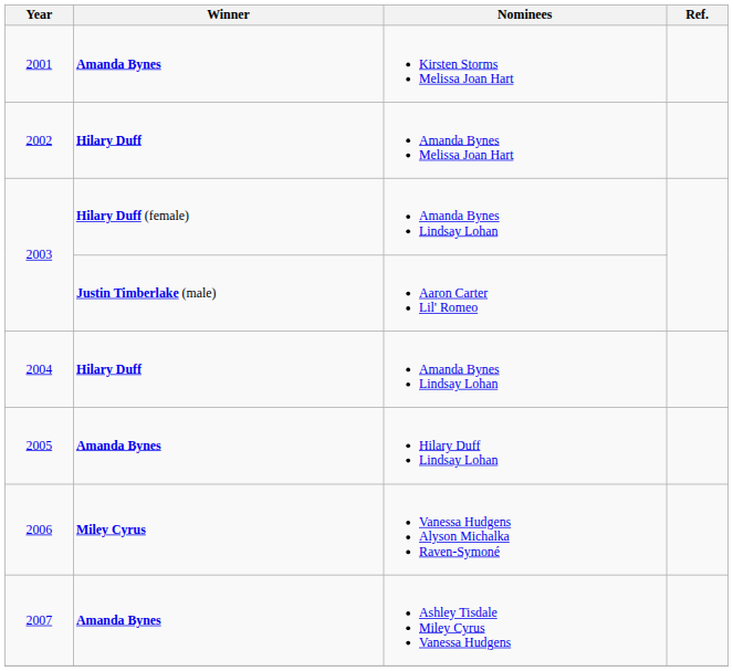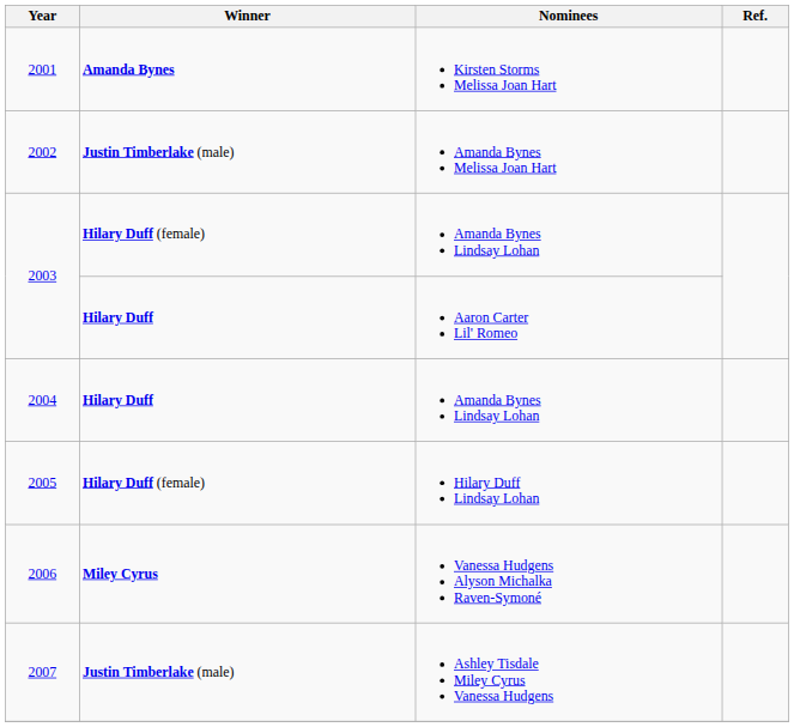 <table class="wikitable" width=70%>
 <tr>
 <th>Year</th>
 <th>Winner</th>
 <th>Nominees</th>
 <th>Ref.</th>
 </tr>
 <tr>
 <td align="center"><a href='#'>2001</a></td>
 <td><strong><a href='#'>Amanda Bynes</a></strong></td>
 <td><br><ul><li><a href='#'>Kirsten Storms</a></li><li><a href='#'>Melissa Joan Hart</a></li></ul></td>
 <td align="center"></td>
 </tr>
 <tr>
 <td align="center"><a href='#'>2002</a></td>
-<td><strong><a href='#'>Hilary Duff</a></strong></td>
+<td><strong><a href='#'>Justin Timberlake</a></strong> (male)</td>
 <td><br><ul><li><a href='#'>Amanda Bynes</a></li><li><a href='#'>Melissa Joan Hart</a></li></ul></td>
 <td align="center"></td>
 </tr>
 <tr>
 <td align="center" rowspan="2"><a href='#'>2003</a></td>
 <td><strong><a href='#'>Hilary Duff</a></strong> (female)</td>
 <td><br><ul><li><a href='#'>Amanda Bynes</a></li><li><a href='#'>Lindsay Lohan</a></li></ul></td>
 <td align="center" rowspan="2"></td>
 </tr>
 <tr>
-<td><strong><a href='#'>Justin Timberlake</a></strong> (male)</td>
+<td><strong><a href='#'>Hilary Duff</a></strong></td>
 <td><br><ul><li><a href='#'>Aaron Carter</a></li><li><a href='#'>Lil' Romeo</a></li></ul></td>
 </tr>
 <tr>
 <td align="center"><a href='#'>2004</a></td>
 <td><strong><a href='#'>Hilary Duff</a></strong></td>
 <td><br><ul><li><a href='#'>Amanda Bynes</a></li><li><a href='#'>Lindsay Lohan</a></li></ul></td>
 <td align="center"></td>
 </tr>
 <tr>
 <td align="center"><a href='#'>2005</a></td>
-<td><strong><a href='#'>Amanda Bynes</a></strong></td>
+<td><strong><a href='#'>Hilary Duff</a></strong> (female)</td>
 <td><br><ul><li><a href='#'>Hilary Duff</a></li><li><a href='#'>Lindsay Lohan</a></li></ul></td>
 <td align="center"></td>
 </tr>
 <tr>
 <td align="center"><a href='#'>2006</a></td>
 <td><strong><a href='#'>Miley Cyrus</a></strong></td>
 <td><br><ul><li><a href='#'>Vanessa Hudgens</a></li><li><a href='#'>Alyson Michalka</a></li><li><a href='#'>Raven-Symoné</a></li></ul></td>
 <td align="center"></td>
 </tr>
 <tr>
 <td align="center"><a href='#'>2007</a></td>
-<td><strong><a href='#'>Amanda Bynes</a></strong></td>
+<td><strong><a href='#'>Justin Timberlake</a></strong> (male)</td>
 <td><br><ul><li><a href='#'>Ashley Tisdale</a></li><li><a href='#'>Miley Cyrus</a></li><li><a href='#'>Vanessa Hudgens</a></li></ul></td>
 <td align="center"></td>
 </tr>
 <tr>
 </tr>
 </table>
